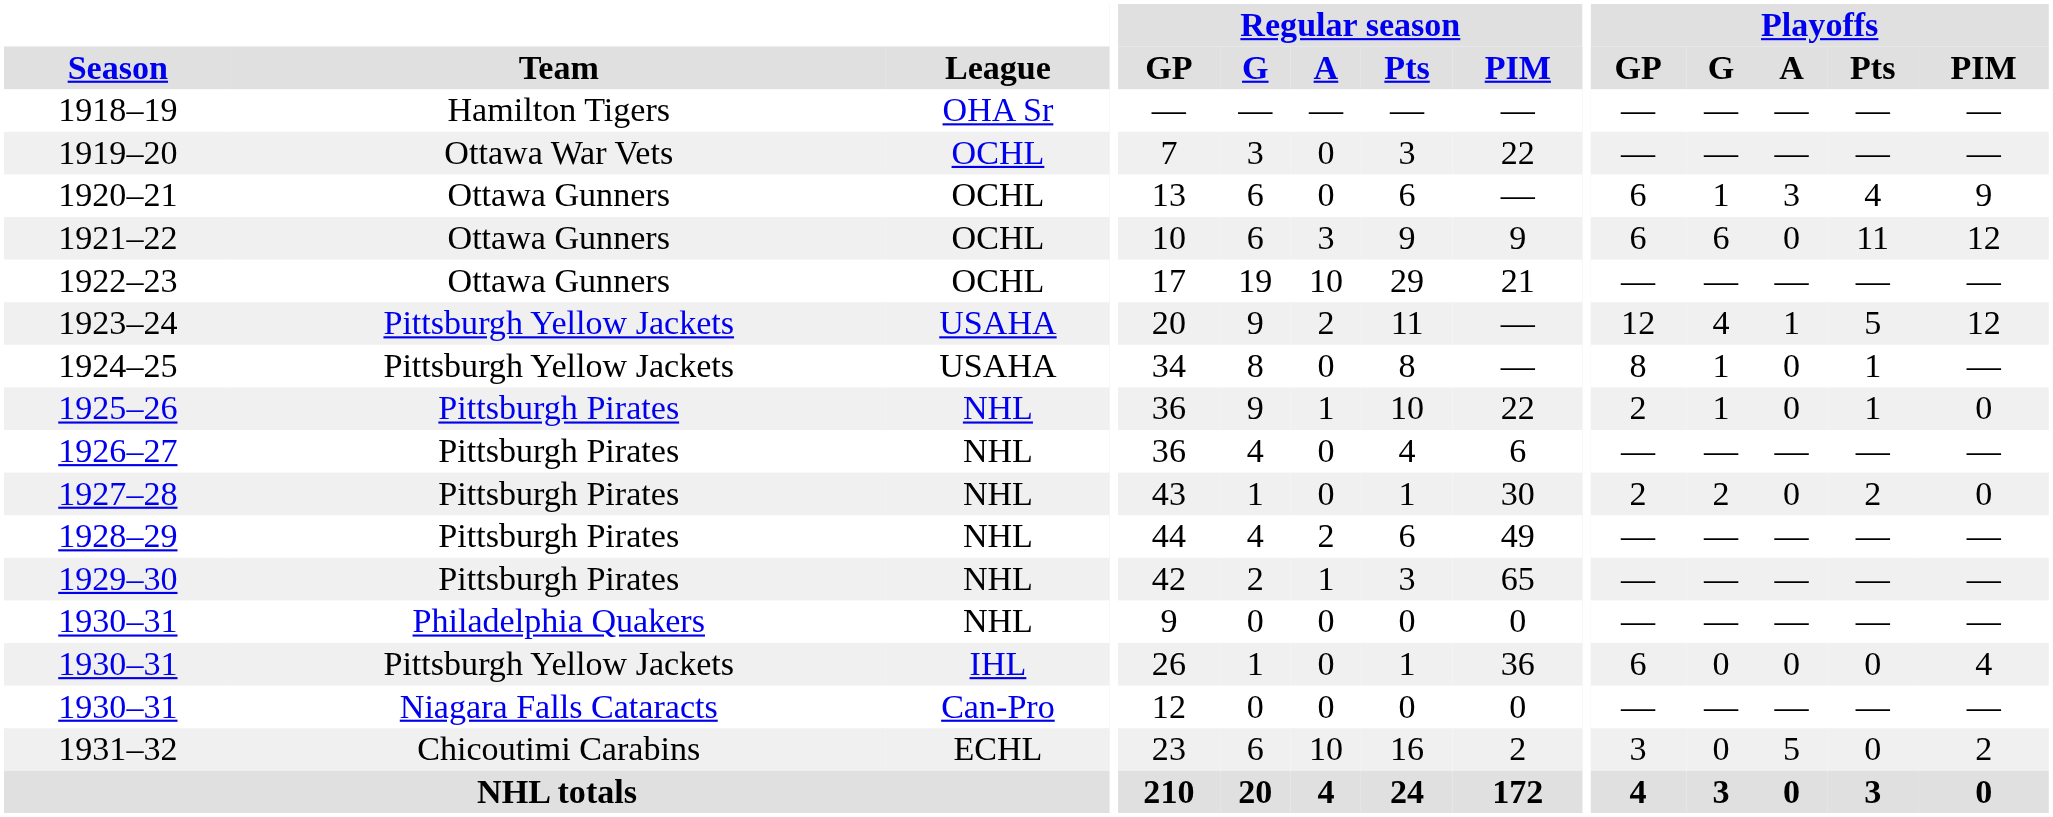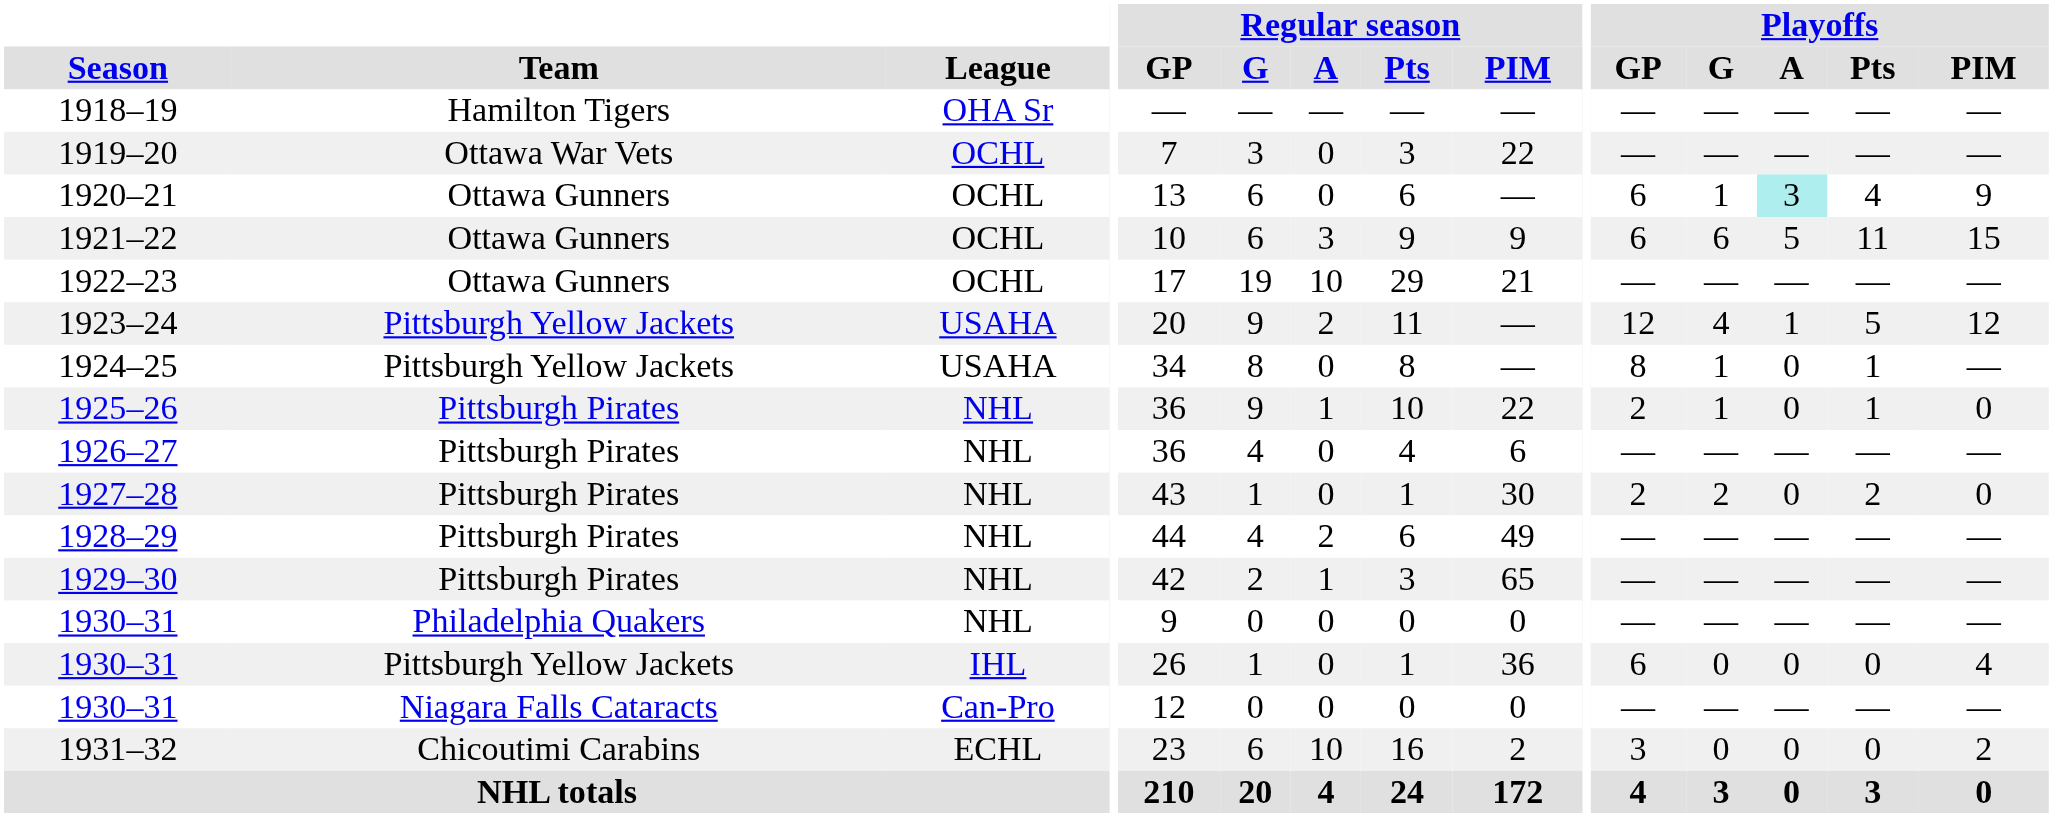 <table border="0" cellpadding="1" cellspacing="0" style="text-align:center; width:60em">
 <tr bgcolor="#e0e0e0">
 <th colspan="3" bgcolor="#ffffff"></th>
 <th rowspan="100" bgcolor="#ffffff"></th>
 <th colspan="5"><a href='#'>Regular season</a></th>
 <th rowspan="100" bgcolor="#ffffff"></th>
 <th colspan="5"><a href='#'>Playoffs</a></th>
 </tr>
 <tr bgcolor="#e0e0e0">
 <th><a href='#'>Season</a></th>
 <th>Team</th>
 <th>League</th>
 <th>GP</th>
 <th><a href='#'>G</a></th>
 <th><a href='#'>A</a></th>
 <th><a href='#'>Pts</a></th>
 <th><a href='#'>PIM</a></th>
 <th>GP</th>
 <th>G</th>
 <th>A</th>
 <th>Pts</th>
 <th>PIM</th>
 </tr>
 <tr>
 <td>1918–19</td>
 <td>Hamilton Tigers</td>
 <td><a href='#'>OHA Sr</a></td>
 <td>—</td>
 <td>—</td>
 <td>—</td>
 <td>—</td>
 <td>—</td>
 <td>—</td>
 <td>—</td>
 <td>—</td>
 <td>—</td>
 <td>—</td>
 </tr>
 <tr bgcolor="#f0f0f0">
 <td>1919–20</td>
 <td>Ottawa War Vets</td>
 <td><a href='#'>OCHL</a></td>
 <td>7</td>
 <td>3</td>
 <td>0</td>
 <td>3</td>
 <td>22</td>
 <td>—</td>
 <td>—</td>
 <td>—</td>
 <td>—</td>
 <td>—</td>
 </tr>
 <tr>
 <td>1920–21</td>
 <td>Ottawa Gunners</td>
 <td>OCHL</td>
 <td>13</td>
 <td>6</td>
 <td>0</td>
 <td>6</td>
 <td>—</td>
 <td>6</td>
 <td>1</td>
-<td>3</td>
+<td style="background: paleturquoise;">3</td>
 <td>4</td>
 <td>9</td>
 </tr>
 <tr bgcolor="#f0f0f0">
 <td>1921–22</td>
 <td>Ottawa Gunners</td>
 <td>OCHL</td>
 <td>10</td>
 <td>6</td>
 <td>3</td>
 <td>9</td>
 <td>9</td>
 <td>6</td>
 <td>6</td>
-<td>0</td>
+<td>5</td>
 <td>11</td>
-<td>12</td>
+<td>15</td>
 </tr>
 <tr>
 <td>1922–23</td>
 <td>Ottawa Gunners</td>
 <td>OCHL</td>
 <td>17</td>
 <td>19</td>
 <td>10</td>
 <td>29</td>
 <td>21</td>
 <td>—</td>
 <td>—</td>
 <td>—</td>
 <td>—</td>
 <td>—</td>
 </tr>
 <tr bgcolor="#f0f0f0">
 <td>1923–24</td>
 <td><a href='#'>Pittsburgh Yellow Jackets</a></td>
 <td><a href='#'>USAHA</a></td>
 <td>20</td>
 <td>9</td>
 <td>2</td>
 <td>11</td>
 <td>—</td>
 <td>12</td>
 <td>4</td>
 <td>1</td>
 <td>5</td>
 <td>12</td>
 </tr>
 <tr>
 <td>1924–25</td>
 <td>Pittsburgh Yellow Jackets</td>
 <td>USAHA</td>
 <td>34</td>
 <td>8</td>
 <td>0</td>
 <td>8</td>
 <td>—</td>
 <td>8</td>
 <td>1</td>
 <td>0</td>
 <td>1</td>
 <td>—</td>
 </tr>
 <tr bgcolor="#f0f0f0">
 <td><a href='#'>1925–26</a></td>
 <td><a href='#'>Pittsburgh Pirates</a></td>
 <td><a href='#'>NHL</a></td>
 <td>36</td>
 <td>9</td>
 <td>1</td>
 <td>10</td>
 <td>22</td>
 <td>2</td>
 <td>1</td>
 <td>0</td>
 <td>1</td>
 <td>0</td>
 </tr>
 <tr>
 <td><a href='#'>1926–27</a></td>
 <td>Pittsburgh Pirates</td>
 <td>NHL</td>
 <td>36</td>
 <td>4</td>
 <td>0</td>
 <td>4</td>
 <td>6</td>
 <td>—</td>
 <td>—</td>
 <td>—</td>
 <td>—</td>
 <td>—</td>
 </tr>
 <tr bgcolor="#f0f0f0">
 <td><a href='#'>1927–28</a></td>
 <td>Pittsburgh Pirates</td>
 <td>NHL</td>
 <td>43</td>
 <td>1</td>
 <td>0</td>
 <td>1</td>
 <td>30</td>
 <td>2</td>
 <td>2</td>
 <td>0</td>
 <td>2</td>
 <td>0</td>
 </tr>
 <tr>
 <td><a href='#'>1928–29</a></td>
 <td>Pittsburgh Pirates</td>
 <td>NHL</td>
 <td>44</td>
 <td>4</td>
 <td>2</td>
 <td>6</td>
 <td>49</td>
 <td>—</td>
 <td>—</td>
 <td>—</td>
 <td>—</td>
 <td>—</td>
 </tr>
 <tr bgcolor="#f0f0f0">
 <td><a href='#'>1929–30</a></td>
 <td>Pittsburgh Pirates</td>
 <td>NHL</td>
 <td>42</td>
 <td>2</td>
 <td>1</td>
 <td>3</td>
 <td>65</td>
 <td>—</td>
 <td>—</td>
 <td>—</td>
 <td>—</td>
 <td>—</td>
 </tr>
 <tr>
 <td><a href='#'>1930–31</a></td>
 <td><a href='#'>Philadelphia Quakers</a></td>
 <td>NHL</td>
 <td>9</td>
 <td>0</td>
 <td>0</td>
 <td>0</td>
 <td>0</td>
 <td>—</td>
 <td>—</td>
 <td>—</td>
 <td>—</td>
 <td>—</td>
 </tr>
 <tr bgcolor="#f0f0f0">
 <td><a href='#'>1930–31</a></td>
 <td>Pittsburgh Yellow Jackets</td>
 <td><a href='#'>IHL</a></td>
 <td>26</td>
 <td>1</td>
 <td>0</td>
 <td>1</td>
 <td>36</td>
 <td>6</td>
 <td>0</td>
 <td>0</td>
 <td>0</td>
 <td>4</td>
 </tr>
 <tr>
 <td><a href='#'>1930–31</a></td>
 <td><a href='#'>Niagara Falls Cataracts</a></td>
 <td><a href='#'>Can-Pro</a></td>
 <td>12</td>
 <td>0</td>
 <td>0</td>
 <td>0</td>
 <td>0</td>
 <td>—</td>
 <td>—</td>
 <td>—</td>
 <td>—</td>
 <td>—</td>
 </tr>
 <tr bgcolor="#f0f0f0">
 <td>1931–32</td>
 <td>Chicoutimi Carabins</td>
 <td>ECHL</td>
 <td>23</td>
 <td>6</td>
 <td>10</td>
 <td>16</td>
 <td>2</td>
 <td>3</td>
 <td>0</td>
-<td>5</td>
+<td>0</td>
 <td>0</td>
 <td>2</td>
 </tr>
 <tr bgcolor="#e0e0e0">
 <th colspan="3">NHL totals</th>
 <th>210</th>
 <th>20</th>
 <th>4</th>
 <th>24</th>
 <th>172</th>
 <th>4</th>
 <th>3</th>
 <th>0</th>
 <th>3</th>
 <th>0</th>
 </tr>
 </table>
